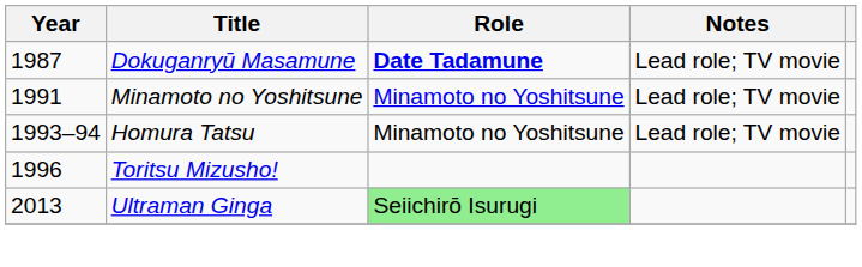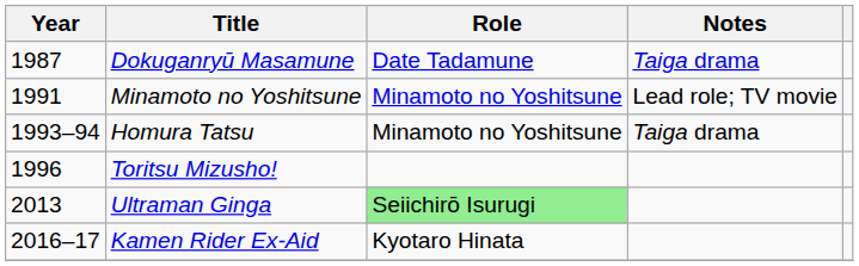 <table class="wikitable sortable">
 <tr>
 <th>Year</th>
 <th>Title</th>
 <th>Role</th>
 <th class="unsortable">Notes</th>
 <th class="unsortable"></th>
 </tr>
 <tr>
 <td>1987</td>
 <td><em><a href='#'>Dokuganryū Masamune</a></em></td>
-<td><strong><a href='#'>Date Tadamune</a></strong></td>
-<td>Lead role; TV movie</td>
+<td><a href='#'>Date Tadamune</a></td>
+<td><a href='#'><em>Taiga</em> drama</a></td>
 <td></td>
 </tr>
 <tr>
 <td>1991</td>
 <td><em>Minamoto no Yoshitsune</em></td>
 <td><a href='#'>Minamoto no Yoshitsune</a></td>
 <td>Lead role; TV movie</td>
 <td></td>
 </tr>
 <tr>
 <td>1993–94</td>
 <td><em>Homura Tatsu</em></td>
 <td>Minamoto no Yoshitsune</td>
-<td>Lead role; TV movie</td>
+<td><em>Taiga</em> drama</td>
 <td></td>
 </tr>
 <tr>
 <td>1996</td>
 <td><em><a href='#'>Toritsu Mizusho!</a></em></td>
 <td></td>
 <td></td>
 <td></td>
 </tr>
 <tr>
 <td>2013</td>
 <td><em><a href='#'>Ultraman Ginga</a></em></td>
 <td style="background: lightgreen;">Seiichirō Isurugi</td>
 <td></td>
 <td></td>
 </tr>
 <tr>
+<td>2016–17</td>
+<td><em><a href='#'>Kamen Rider Ex-Aid</a></em></td>
+<td>Kyotaro Hinata</td>
+<td></td>
+<td></td>
+</tr>
+<tr>
 </tr>
 </table>
